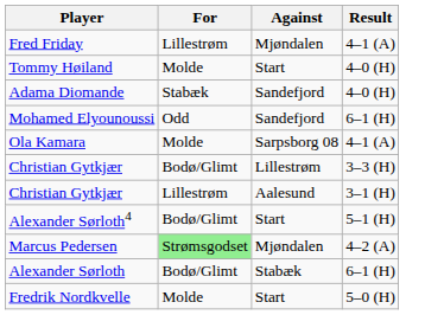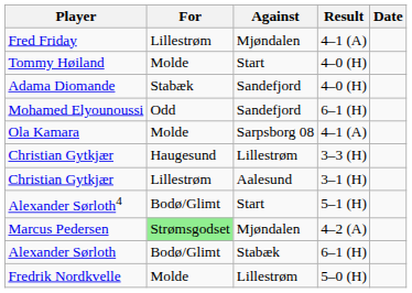 <table class="wikitable">
 <tr>
 <th>Player</th>
 <th>For</th>
 <th>Against</th>
 <th style="text-align:center">Result</th>
+<th>Date</th>
 </tr>
 <tr>
 <td> <a href='#'>Fred Friday</a></td>
 <td>Lillestrøm</td>
 <td>Mjøndalen</td>
 <td>4–1 (A)</td>
+<td></td>
 </tr>
 <tr>
 <td> <a href='#'>Tommy Høiland</a></td>
 <td>Molde</td>
 <td>Start</td>
 <td>4–0 (H)</td>
+<td></td>
 </tr>
 <tr>
 <td> <a href='#'>Adama Diomande</a></td>
 <td>Stabæk</td>
 <td>Sandefjord</td>
 <td>4–0 (H)</td>
+<td></td>
 </tr>
 <tr>
 <td> <a href='#'>Mohamed Elyounoussi</a></td>
 <td>Odd</td>
 <td>Sandefjord</td>
 <td>6–1 (H)</td>
+<td></td>
 </tr>
 <tr>
 <td> <a href='#'>Ola Kamara</a></td>
 <td>Molde</td>
 <td>Sarpsborg 08</td>
 <td>4–1 (A)</td>
+<td></td>
 </tr>
 <tr>
 <td> <a href='#'>Christian Gytkjær</a></td>
-<td>Bodø/Glimt</td>
+<td>Haugesund</td>
 <td>Lillestrøm</td>
 <td>3–3 (H)</td>
+<td></td>
 </tr>
 <tr>
 <td> <a href='#'>Christian Gytkjær</a></td>
 <td>Lillestrøm</td>
 <td>Aalesund</td>
 <td>3–1 (H)</td>
+<td></td>
 </tr>
 <tr>
 <td> <a href='#'>Alexander Sørloth</a><sup>4</sup></td>
 <td>Bodø/Glimt</td>
 <td>Start</td>
 <td>5–1 (H)</td>
+<td></td>
 </tr>
 <tr>
 <td> <a href='#'>Marcus Pedersen</a></td>
 <td style="background: lightgreen;">Strømsgodset</td>
 <td>Mjøndalen</td>
 <td>4–2 (A)</td>
+<td></td>
 </tr>
 <tr>
 <td> <a href='#'>Alexander Sørloth</a></td>
 <td>Bodø/Glimt</td>
 <td>Stabæk</td>
 <td>6–1 (H)</td>
+<td></td>
 </tr>
 <tr>
 <td> <a href='#'>Fredrik Nordkvelle</a></td>
 <td>Molde</td>
-<td>Start</td>
+<td>Lillestrøm</td>
 <td>5–0 (H)</td>
+<td></td>
 </tr>
 </table>
